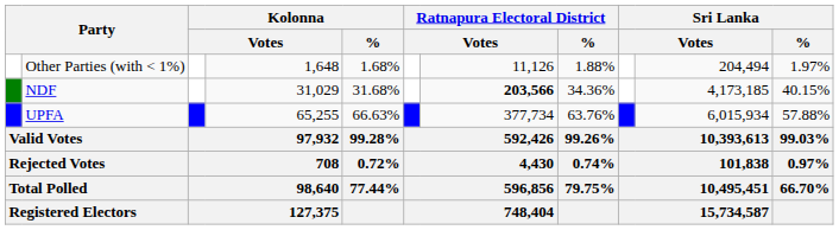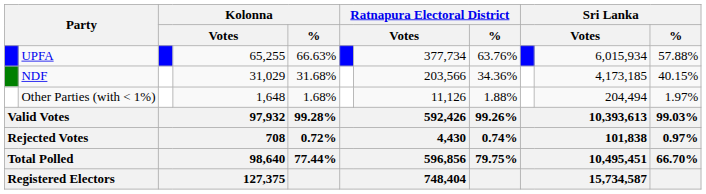 <table class="wikitable">
 <tr>
 <th colspan="2" width="144px"rowspan="2">Party</th>
 <th colspan="3" width="216px">Kolonna</th>
 <th colspan="3" width="216px"><a href='#'>Ratnapura Electoral District</a></th>
 <th colspan="3" width="216px">Sri Lanka</th>
 </tr>
 <tr>
 <th colspan="2" width="144px">Votes</th>
 <th>%</th>
 <th colspan="2" width="144px">Votes</th>
 <th>%</th>
 <th colspan="2" width="144px">Votes</th>
 <th>%</th>
 </tr>
 <tr>
+<td style="background-color:blue;" width="10px"></td>
+<td style="text-align:left;"><a href='#'>UPFA</a></td>
+<td style="background-color:blue;" width="10px"></td>
+<td style="text-align:right;">65,255</td>
+<td style="text-align:right;">66.63%</td>
+<td style="background-color:blue;" width="10px"></td>
+<td style="text-align:right;">377,734</td>
+<td style="text-align:right;">63.76%</td>
+<td style="background-color:blue;" width="10px"></td>
+<td style="text-align:right;">6,015,934</td>
+<td style="text-align:right;">57.88%</td>
+</tr>
+<tr>
+<td style="background-color:green;" width="10px"></td>
+<td style="text-align:left;"><a href='#'>NDF</a></td>
+<td style="background-color:white;" width="10px"></td>
+<td style="text-align:right;">31,029</td>
+<td style="text-align:right;">31.68%</td>
+<td style="background-color:white;" width="10px"></td>
+<td style="text-align:right;">203,566</td>
+<td style="text-align:right;">34.36%</td>
+<td style="background-color:white;" width="10px"></td>
+<td style="text-align:right;">4,173,185</td>
+<td style="text-align:right;">40.15%</td>
+</tr>
+<tr>
 <td style="background-color:white;" width="10px"></td>
 <td style="text-align:left;">Other Parties (with < 1%)</td>
 <td style="background-color:white;" width="10px"></td>
 <td style="text-align:right;">1,648</td>
 <td style="text-align:right;">1.68%</td>
 <td style="background-color:white;" width="10px"></td>
 <td style="text-align:right;">11,126</td>
 <td style="text-align:right;">1.88%</td>
 <td style="background-color:white;" width="10px"></td>
 <td style="text-align:right;">204,494</td>
 <td style="text-align:right;">1.97%</td>
-</tr>
-<tr>
-<td style="background-color:green;" width="10px"></td>
-<td style="text-align:left;"><a href='#'>NDF</a></td>
-<td style="background-color:white;" width="10px"></td>
-<td style="text-align:right;">31,029</td>
-<td style="text-align:right;">31.68%</td>
-<td style="background-color:white;" width="10px"></td>
-<td style="text-align:right;"><strong>203,566</strong></td>
-<td style="text-align:right;">34.36%</td>
-<td style="background-color:white;" width="10px"></td>
-<td style="text-align:right;">4,173,185</td>
-<td style="text-align:right;">40.15%</td>
-</tr>
-<tr>
-<td style="background-color:blue;" width="10px"></td>
-<td style="text-align:left;"><a href='#'>UPFA</a></td>
-<td style="background-color:blue;" width="10px"></td>
-<td style="text-align:right;">65,255</td>
-<td style="text-align:right;">66.63%</td>
-<td style="background-color:blue;" width="10px"></td>
-<td style="text-align:right;">377,734</td>
-<td style="text-align:right;">63.76%</td>
-<td style="background-color:blue;" width="10px"></td>
-<td style="text-align:right;">6,015,934</td>
-<td style="text-align:right;">57.88%</td>
 </tr>
 <tr>
 <th colspan="2" width="144px"style="text-align:left;">Valid Votes</th>
 <th style="text-align:right;"colspan="2" width="144px">97,932</th>
 <th style="text-align:right;">99.28%</th>
 <th style="text-align:right;"colspan="2" width="144px">592,426</th>
 <th style="text-align:right;">99.26%</th>
 <th style="text-align:right;"colspan="2" width="144px">10,393,613</th>
 <th style="text-align:right;">99.03%</th>
 </tr>
 <tr>
 <th colspan="2" width="144px"style="text-align:left;">Rejected Votes</th>
 <th style="text-align:right;"colspan="2" width="144px">708</th>
 <th style="text-align:right;">0.72%</th>
 <th style="text-align:right;"colspan="2" width="144px">4,430</th>
 <th style="text-align:right;">0.74%</th>
 <th style="text-align:right;"colspan="2" width="144px">101,838</th>
 <th style="text-align:right;">0.97%</th>
 </tr>
 <tr>
 <th colspan="2" width="144px"style="text-align:left;">Total Polled</th>
 <th style="text-align:right;"colspan="2" width="144px">98,640</th>
 <th style="text-align:right;">77.44%</th>
 <th style="text-align:right;"colspan="2" width="144px">596,856</th>
 <th style="text-align:right;">79.75%</th>
 <th style="text-align:right;"colspan="2" width="144px">10,495,451</th>
 <th style="text-align:right;">66.70%</th>
 </tr>
 <tr>
 <th colspan="2" width="144px"style="text-align:left;">Registered Electors</th>
 <th style="text-align:right;"colspan="2" width="144px">127,375</th>
 <th></th>
 <th style="text-align:right;"colspan="2" width="144px">748,404</th>
 <th></th>
 <th style="text-align:right;"colspan="2" width="144px">15,734,587</th>
 <th></th>
 </tr>
 </table>
